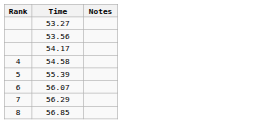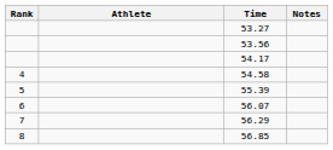 <table class="wikitable" style="text-align:center">
 <tr>
 <th width=40>Rank</th>
+<th width=250>Athlete</th>
 <th width=80>Time</th>
 <th width=50>Notes</th>
 </tr>
 <tr>
 <td></td>
+<td align=left></td>
 <td>53.27</td>
 <td></td>
 </tr>
 <tr>
 <td></td>
+<td align=left></td>
 <td>53.56</td>
 <td></td>
 </tr>
 <tr>
 <td></td>
+<td align=left></td>
 <td>54.17</td>
 <td></td>
 </tr>
 <tr>
 <td>4</td>
+<td align=left></td>
 <td>54.58</td>
 <td></td>
 </tr>
 <tr>
 <td>5</td>
+<td align=left></td>
 <td>55.39</td>
 <td></td>
 </tr>
 <tr>
 <td>6</td>
+<td align=left></td>
 <td>56.07</td>
 <td></td>
 </tr>
 <tr>
 <td>7</td>
+<td align=left></td>
 <td>56.29</td>
 <td></td>
 </tr>
 <tr>
 <td>8</td>
+<td align=left></td>
 <td>56.85</td>
 <td></td>
 </tr>
 </table>
